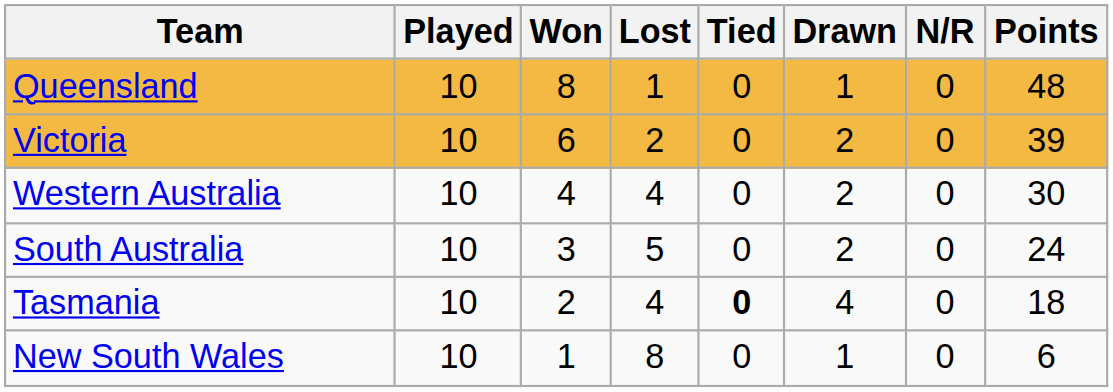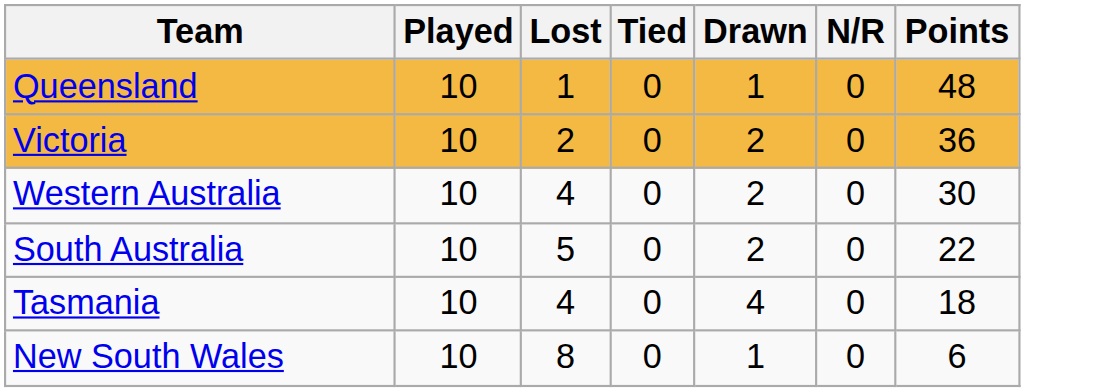 <table class="wikitable" style="text-align:center;">
 <tr>
 <th width=175>Team</th>
 <th style="width:30px;" abbr="Played">Played</th>
-<th style="width:30px;" abbr="Won">Won</th>
 <th style="width:30px;" abbr="Lost">Lost</th>
 <th style="width:30px;" abbr="Tied">Tied</th>
 <th style="width:30px;" abbr="Drawn">Drawn</th>
 <th style="width:30px;" abbr="NR">N/R</th>
 <th style="width:50px;" abbr="Points">Points</th>
 </tr>
 <tr style="background:#f4b942;">
 <td style="text-align:left;"><a href='#'>Queensland</a></td>
 <td>10</td>
-<td>8</td>
 <td>1</td>
 <td>0</td>
 <td>1</td>
 <td>0</td>
 <td>48</td>
 </tr>
 <tr style="background:#f4b942;">
 <td style="text-align:left;"><a href='#'>Victoria</a></td>
 <td>10</td>
-<td>6</td>
 <td>2</td>
 <td>0</td>
 <td>2</td>
 <td>0</td>
-<td>39</td>
+<td>36</td>
 </tr>
 <tr>
 <td style="text-align:left;"><a href='#'>Western Australia</a></td>
 <td>10</td>
-<td>4</td>
 <td>4</td>
 <td>0</td>
 <td>2</td>
 <td>0</td>
 <td>30</td>
 </tr>
 <tr>
 <td style="text-align:left;"><a href='#'>South Australia</a></td>
 <td>10</td>
-<td>3</td>
 <td>5</td>
 <td>0</td>
 <td>2</td>
 <td>0</td>
-<td>24</td>
+<td>22</td>
 </tr>
 <tr>
 <td style="text-align:left;"><a href='#'>Tasmania</a></td>
 <td>10</td>
-<td>2</td>
 <td>4</td>
-<td><strong>0</strong></td>
+<td>0</td>
 <td>4</td>
 <td>0</td>
 <td>18</td>
 </tr>
 <tr>
 <td style="text-align:left;"><a href='#'>New South Wales</a></td>
 <td>10</td>
-<td>1</td>
 <td>8</td>
 <td>0</td>
 <td>1</td>
 <td>0</td>
 <td>6</td>
 </tr>
 </table>
